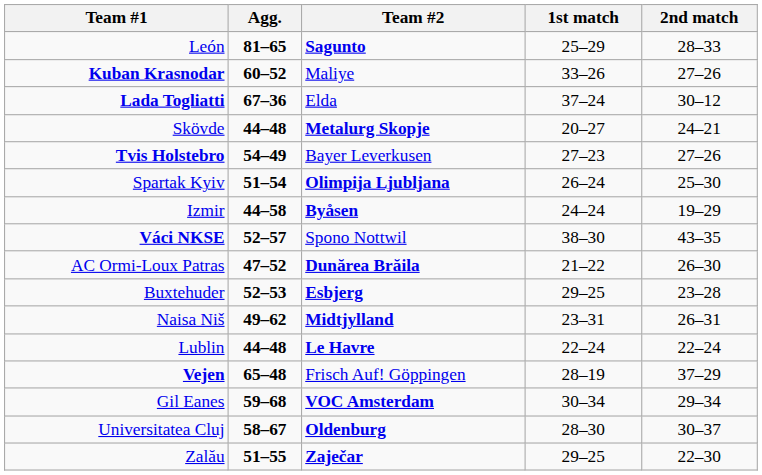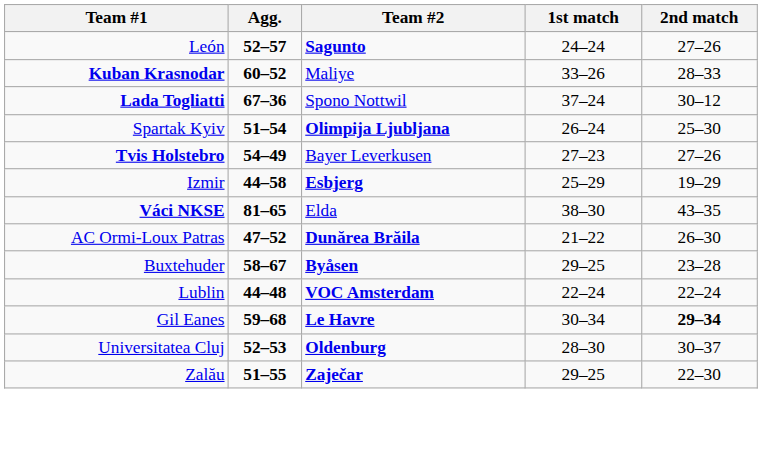 <table class=wikitable style="text-align:center">
 <tr>
 <th width=200>Team #1</th>
 <th width=60>Agg.</th>
 <th width=200>Team #2</th>
 <th width=100>1st match</th>
 <th width=100>2nd match</th>
 </tr>
 <tr>
 <td align=right><a href='#'>León</a> </td>
-<td><strong>81–65</strong></td>
+<td><strong>52–57</strong></td>
 <td align=left> <strong><a href='#'>Sagunto</a></strong></td>
-<td align=center>25–29</td>
-<td align=center>28–33</td>
+<td align=center>24–24</td>
+<td align=center>27–26</td>
 </tr>
 <tr>
 <td align=right><strong><a href='#'>Kuban Krasnodar</a></strong> </td>
 <td><strong>60–52</strong></td>
 <td align=left> <a href='#'>Maliye</a></td>
 <td align=center>33–26</td>
-<td align=center>27–26</td>
+<td align=center>28–33</td>
 </tr>
 <tr>
 <td align=right><strong><a href='#'>Lada Togliatti</a></strong> </td>
 <td><strong>67–36</strong></td>
-<td align=left> <a href='#'>Elda</a></td>
+<td align=left> <a href='#'>Spono Nottwil</a></td>
 <td align=center>37–24</td>
 <td align=center>30–12</td>
 </tr>
 <tr>
-<td align=right><a href='#'>Skövde</a> </td>
-<td><strong>44–48</strong></td>
-<td align=left> <strong><a href='#'>Metalurg Skopje</a></strong></td>
-<td align=center>20–27</td>
-<td align=center>24–21</td>
+<td align=right><a href='#'>Spartak Kyiv</a> </td>
+<td><strong>51–54</strong></td>
+<td align=left> <strong><a href='#'>Olimpija Ljubljana</a></strong></td>
+<td align=center>26–24</td>
+<td align=center>25–30</td>
 </tr>
 <tr>
 <td align=right><strong><a href='#'>Tvis Holstebro</a></strong> </td>
 <td><strong>54–49</strong></td>
 <td align=left> <a href='#'>Bayer Leverkusen</a></td>
 <td align=center>27–23</td>
 <td align=center>27–26</td>
 </tr>
 <tr>
-<td align=right><a href='#'>Spartak Kyiv</a> </td>
-<td><strong>51–54</strong></td>
-<td align=left> <strong><a href='#'>Olimpija Ljubljana</a></strong></td>
-<td align=center>26–24</td>
-<td align=center>25–30</td>
-</tr>
-<tr>
 <td align=right><a href='#'>Izmir</a> </td>
 <td><strong>44–58</strong></td>
-<td align=left> <strong><a href='#'>Byåsen</a></strong></td>
-<td align=center>24–24</td>
+<td align=left> <strong><a href='#'>Esbjerg</a></strong></td>
+<td align=center>25–29</td>
 <td align=center>19–29</td>
 </tr>
 <tr>
 <td align=right><strong><a href='#'>Váci NKSE</a></strong> </td>
-<td><strong>52–57</strong></td>
-<td align=left> <a href='#'>Spono Nottwil</a></td>
+<td><strong>81–65</strong></td>
+<td align=left> <a href='#'>Elda</a></td>
 <td align=center>38–30</td>
 <td align=center>43–35</td>
 </tr>
 <tr>
 <td align=right><a href='#'>AC Ormi-Loux Patras</a> </td>
 <td><strong>47–52</strong></td>
 <td align=left> <strong><a href='#'>Dunărea Brăila</a></strong></td>
 <td align=center>21–22</td>
 <td align=center>26–30</td>
 </tr>
 <tr>
 <td align=right><a href='#'>Buxtehuder</a> </td>
-<td><strong>52–53</strong></td>
-<td align=left> <strong><a href='#'>Esbjerg</a></strong></td>
+<td><strong>58–67</strong></td>
+<td align=left> <strong><a href='#'>Byåsen</a></strong></td>
 <td align=center>29–25</td>
 <td align=center>23–28</td>
 </tr>
 <tr>
-<td align=right><a href='#'>Naisa Niš</a> </td>
-<td><strong>49–62</strong></td>
-<td align=left> <strong><a href='#'>Midtjylland</a></strong></td>
-<td align=center>23–31</td>
-<td align=center>26–31</td>
-</tr>
-<tr>
 <td align=right><a href='#'>Lublin</a> </td>
 <td><strong>44–48</strong></td>
-<td align=left> <strong><a href='#'>Le Havre</a></strong></td>
+<td align=left> <strong><a href='#'>VOC Amsterdam</a></strong></td>
 <td align=center>22–24</td>
 <td align=center>22–24</td>
 </tr>
 <tr>
-<td align=right><strong><a href='#'>Vejen</a></strong> </td>
-<td><strong>65–48</strong></td>
-<td align=left> <a href='#'>Frisch Auf! Göppingen</a></td>
-<td align=center>28–19</td>
-<td align=center>37–29</td>
-</tr>
-<tr>
 <td align=right><a href='#'>Gil Eanes</a> </td>
 <td><strong>59–68</strong></td>
-<td align=left> <strong><a href='#'>VOC Amsterdam</a></strong></td>
+<td align=left> <strong><a href='#'>Le Havre</a></strong></td>
 <td align=center>30–34</td>
-<td align=center>29–34</td>
+<td align=center><strong>29–34</strong></td>
 </tr>
 <tr>
 <td align=right><a href='#'>Universitatea Cluj</a> </td>
-<td><strong>58–67</strong></td>
+<td><strong>52–53</strong></td>
 <td align=left> <strong><a href='#'>Oldenburg</a></strong></td>
 <td align=center>28–30</td>
 <td align=center>30–37</td>
 </tr>
 <tr>
 <td align=right><a href='#'>Zalău</a> </td>
 <td><strong>51–55</strong></td>
 <td align=left> <strong><a href='#'>Zaječar</a></strong></td>
 <td align=center>29–25</td>
 <td align=center>22–30</td>
 </tr>
 </table>
